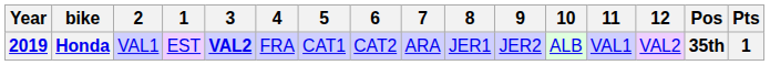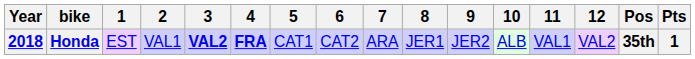 <table class="wikitable" style="text-align:center">
 <tr>
 <th>Year</th>
 <th>bike</th>
+<th>1</th>
 <th>2</th>
-<th>1</th>
 <th>3</th>
 <th>4</th>
 <th>5</th>
 <th>6</th>
 <th>7</th>
 <th>8</th>
 <th>9</th>
 <th>10</th>
 <th>11</th>
 <th>12</th>
 <th>Pos</th>
 <th>Pts</th>
 </tr>
 <tr>
-<th align="left"><a href='#'>2019</a></th>
+<th align="left"><a href='#'>2018</a></th>
 <th><a href='#'>Honda</a></th>
+<td style="background:#efcfff;"><a href='#'>EST</a><br></td>
 <td style="background:#cfcfff;"><a href='#'>VAL1</a><br></td>
-<td style="background:#efcfff;"><a href='#'>EST</a><br></td>
 <td style="background:#cfcfff;"><strong><a href='#'>VAL2</a><br></strong></td>
-<td style="background:#cfcfff;"><a href='#'>FRA</a><br></td>
+<td style="background:#cfcfff;"><strong><a href='#'>FRA</a><br></strong></td>
 <td style="background:#cfcfff;"><a href='#'>CAT1</a><br></td>
 <td style="background:#cfcfff;"><a href='#'>CAT2</a><br></td>
 <td style="background:#cfcfff;"><a href='#'>ARA</a><br></td>
 <td style="background:#cfcfff;"><a href='#'>JER1</a><br></td>
 <td style="background:#cfcfff;"><a href='#'>JER2</a><br></td>
 <td style="background:#dfffdf;"><a href='#'>ALB</a><br></td>
 <td style="background:#cfcfff;"><a href='#'>VAL1</a><br></td>
 <td style="background:#efcfff;"><a href='#'>VAL2</a><br></td>
 <th>35th</th>
 <th>1</th>
 </tr>
 </table>
